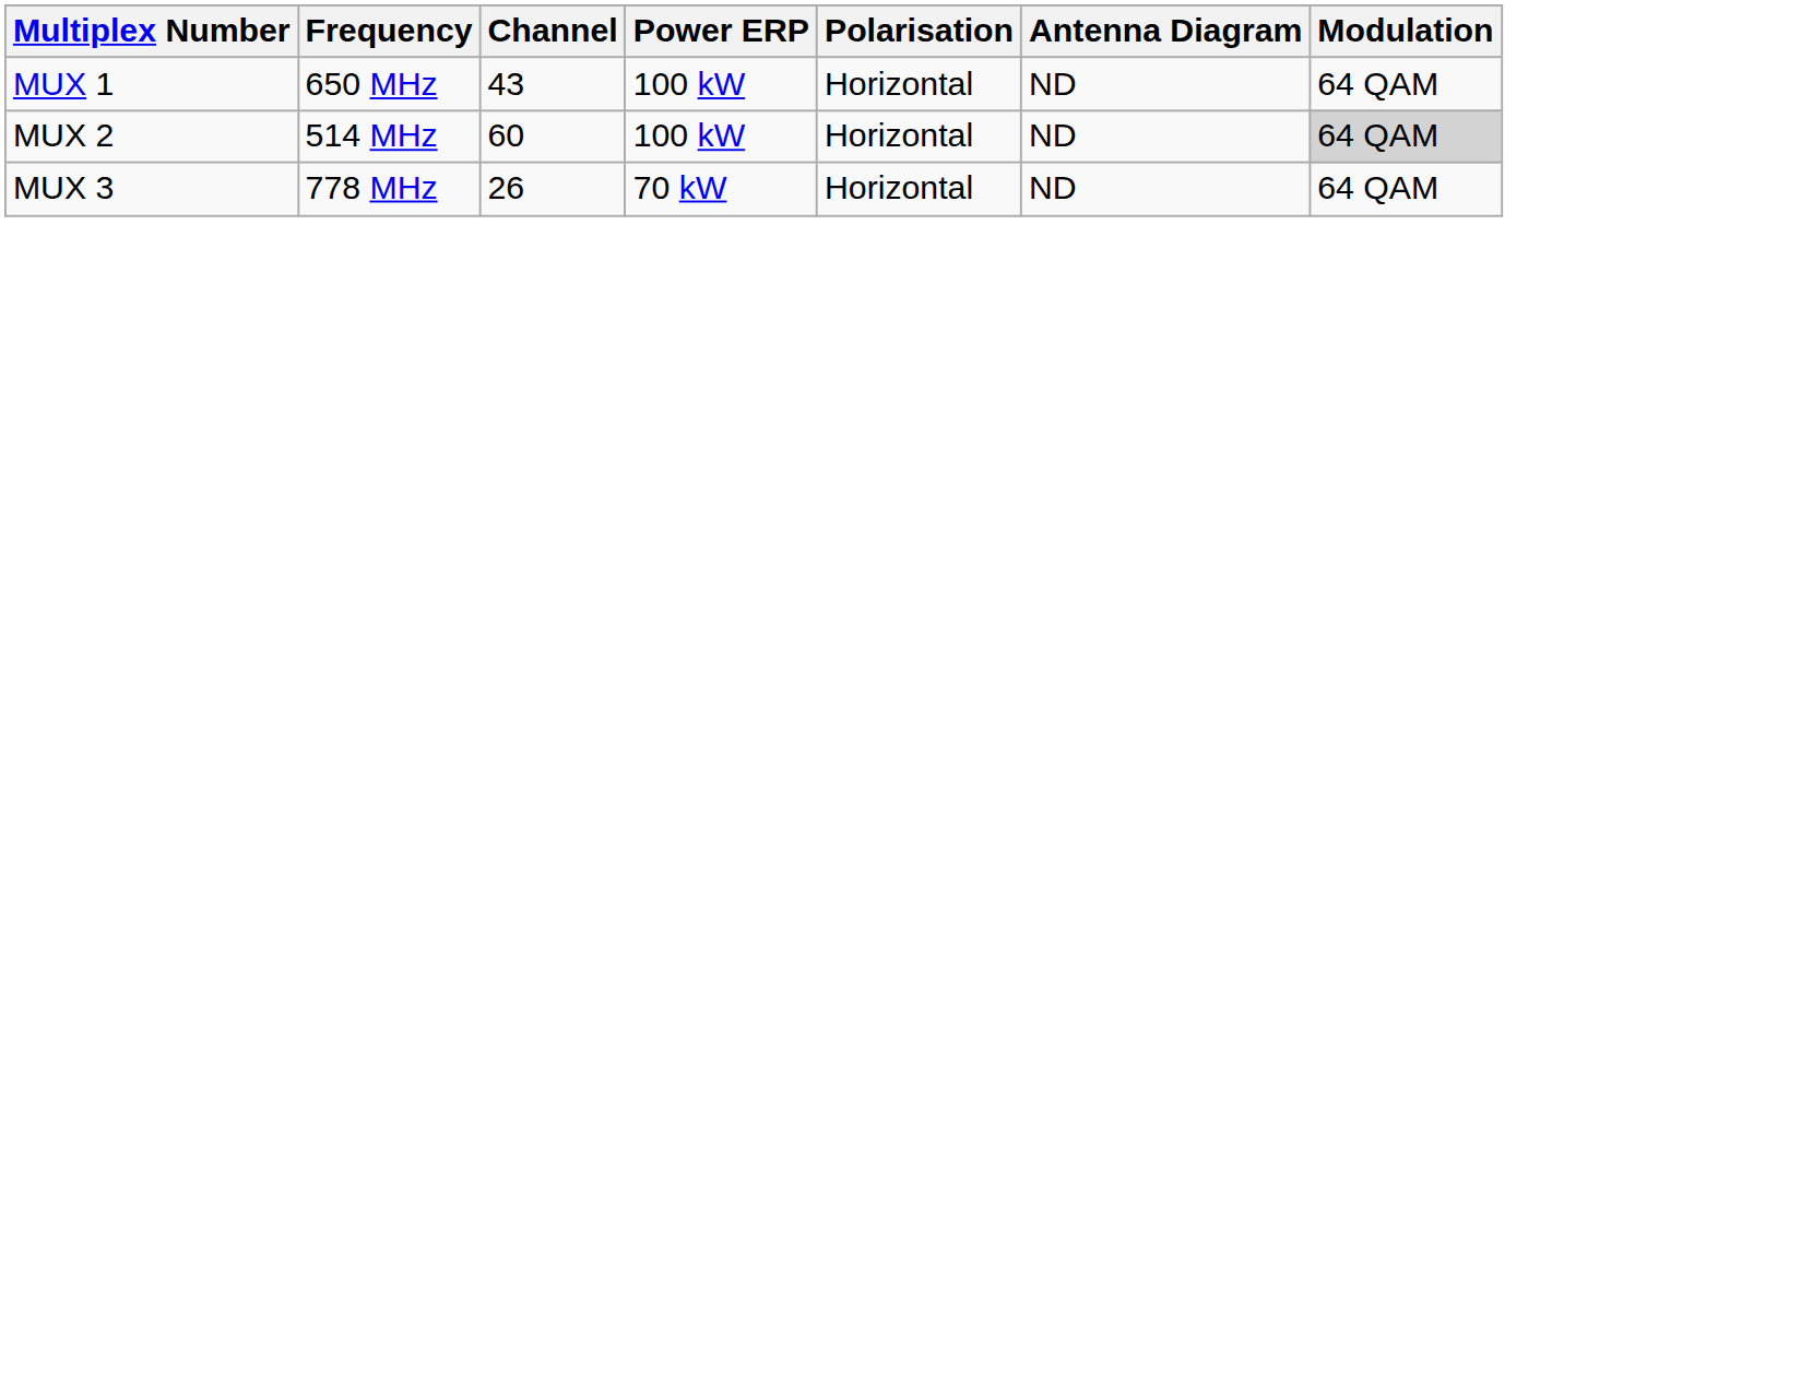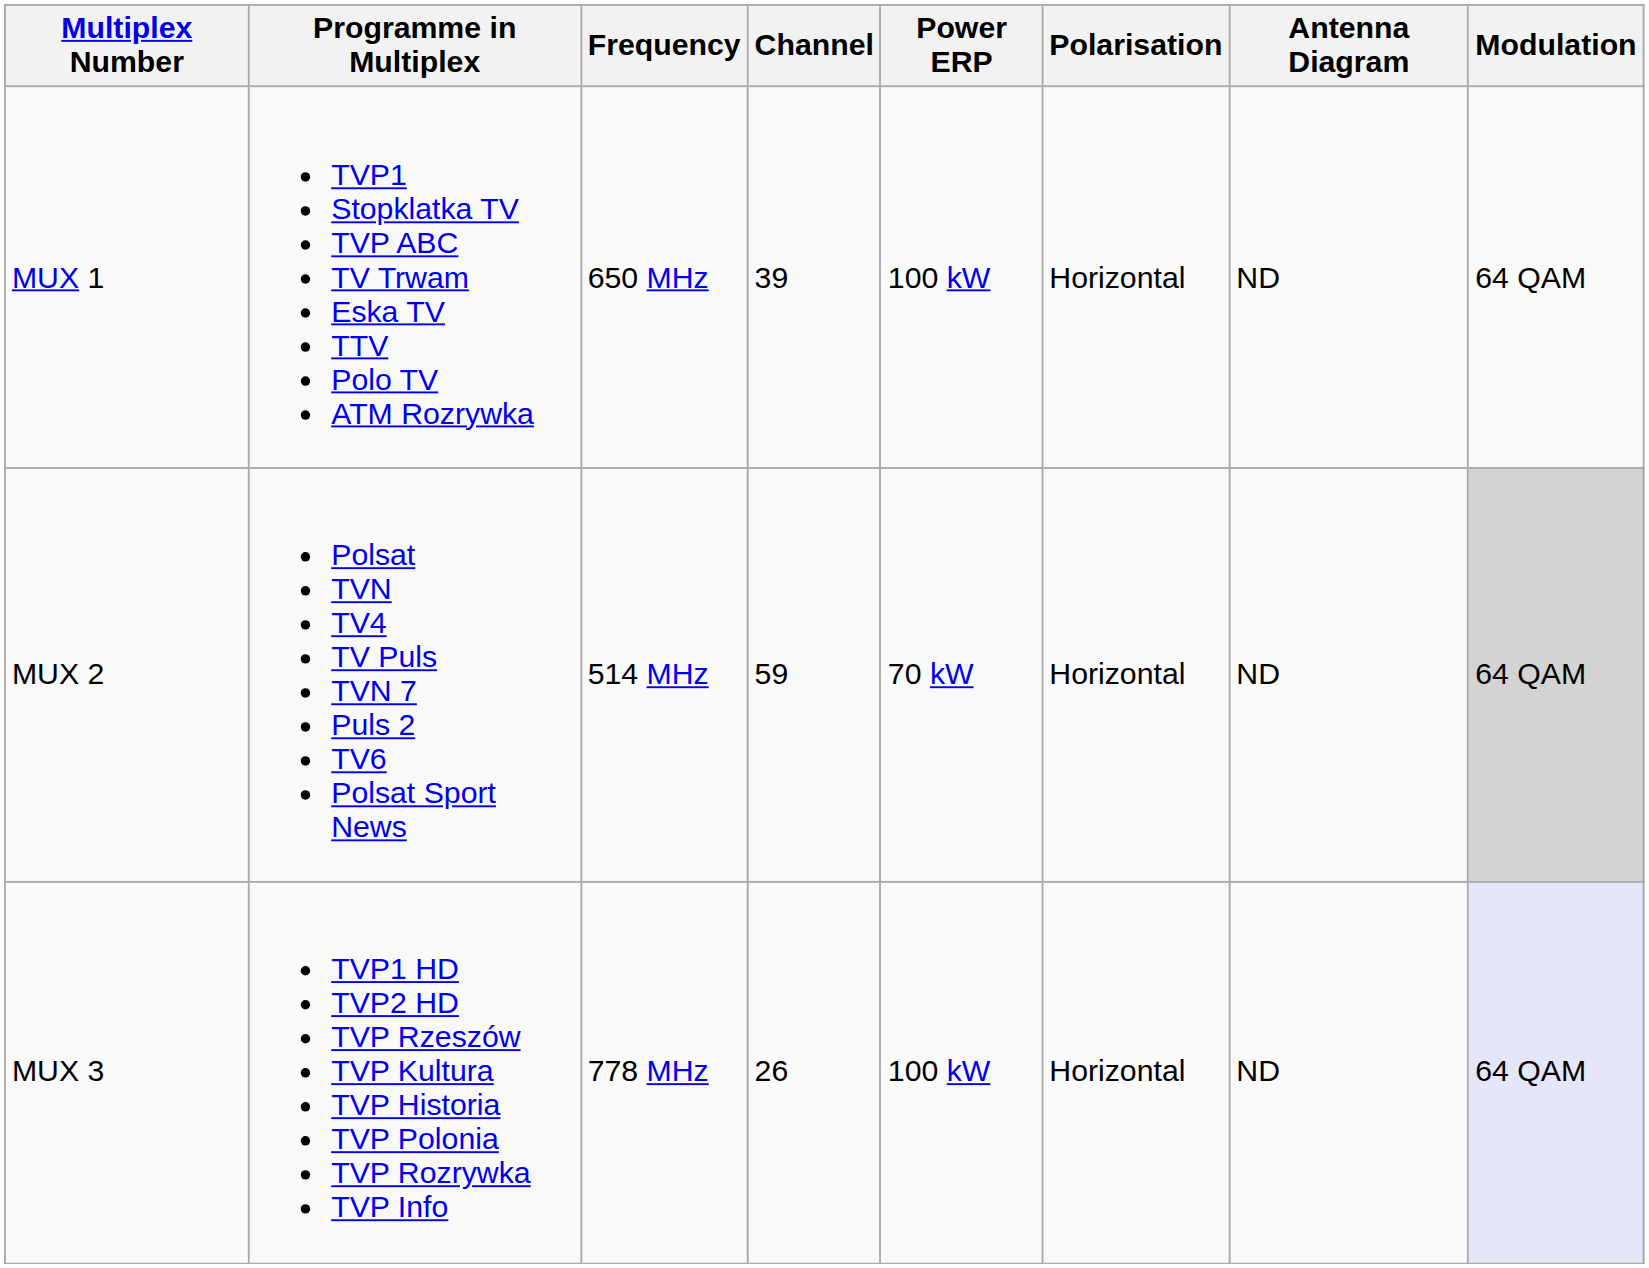 <table class="wikitable">
 <tr>
 <th><a href='#'>Multiplex</a> Number</th>
+<th>Programme in Multiplex</th>
 <th>Frequency</th>
 <th>Channel</th>
 <th>Power ERP</th>
 <th>Polarisation</th>
 <th>Antenna Diagram</th>
 <th>Modulation</th>
 </tr>
 <tr>
 <td><a href='#'>MUX</a> 1</td>
+<td><br><ul><li><a href='#'>TVP1</a></li><li><a href='#'>Stopklatka TV</a></li><li><a href='#'>TVP ABC</a></li><li><a href='#'>TV Trwam</a></li><li><a href='#'>Eska TV</a></li><li><a href='#'>TTV</a></li><li><a href='#'>Polo TV</a></li><li><a href='#'>ATM Rozrywka</a></li></ul></td>
 <td>650 <a href='#'>MHz</a></td>
-<td>43</td>
+<td>39</td>
 <td>100 <a href='#'>kW</a></td>
 <td>Horizontal</td>
 <td>ND</td>
 <td>64 QAM</td>
 </tr>
 <tr>
 <td>MUX 2</td>
+<td><br><ul><li><a href='#'>Polsat</a></li><li><a href='#'>TVN</a></li><li><a href='#'>TV4</a></li><li><a href='#'>TV Puls</a></li><li><a href='#'>TVN 7</a></li><li><a href='#'>Puls 2</a></li><li><a href='#'>TV6</a></li><li><a href='#'>Polsat Sport News</a></li></ul></td>
 <td>514 <a href='#'>MHz</a></td>
-<td>60</td>
-<td>100 <a href='#'>kW</a></td>
+<td>59</td>
+<td>70 <a href='#'>kW</a></td>
 <td>Horizontal</td>
 <td>ND</td>
 <td style="background: lightgrey;">64 QAM</td>
 </tr>
 <tr>
 <td>MUX 3</td>
+<td><br><ul><li><a href='#'>TVP1 HD</a></li><li><a href='#'>TVP2 HD</a></li><li><a href='#'>TVP Rzeszów</a></li><li><a href='#'>TVP Kultura</a></li><li><a href='#'>TVP Historia</a></li><li><a href='#'>TVP Polonia</a></li><li><a href='#'>TVP Rozrywka</a></li><li><a href='#'>TVP Info</a></li></ul></td>
 <td>778 <a href='#'>MHz</a></td>
 <td>26</td>
-<td>70 <a href='#'>kW</a></td>
+<td>100 <a href='#'>kW</a></td>
 <td>Horizontal</td>
 <td>ND</td>
-<td>64 QAM</td>
+<td style="background: lavender;">64 QAM</td>
 </tr>
 </table>
